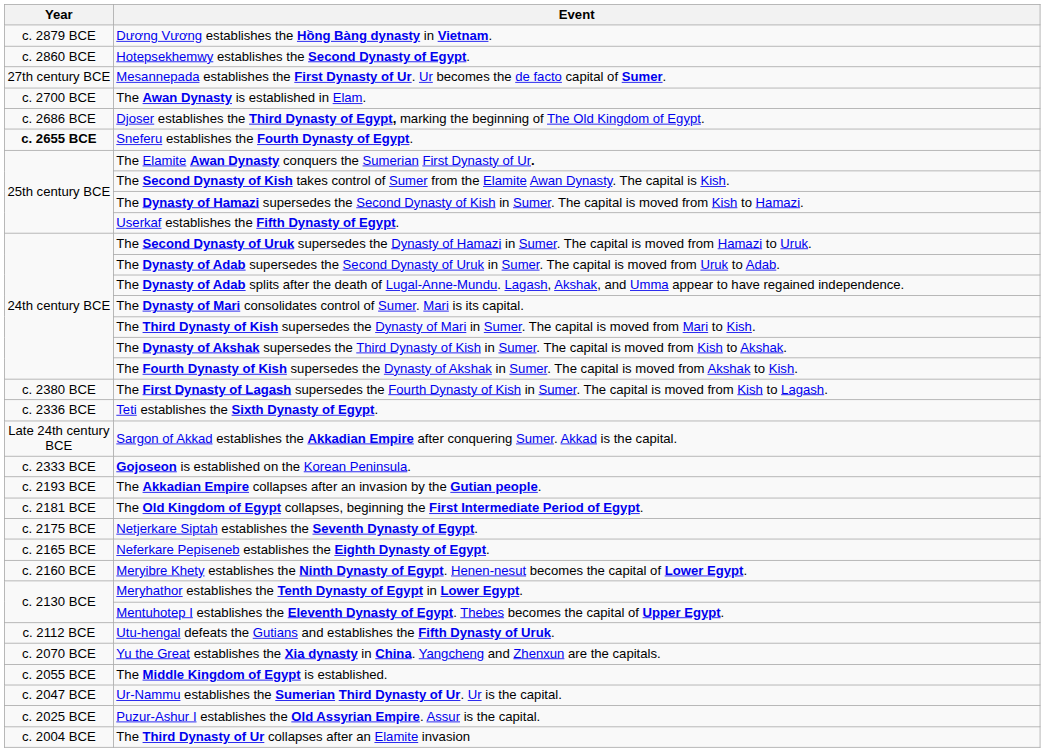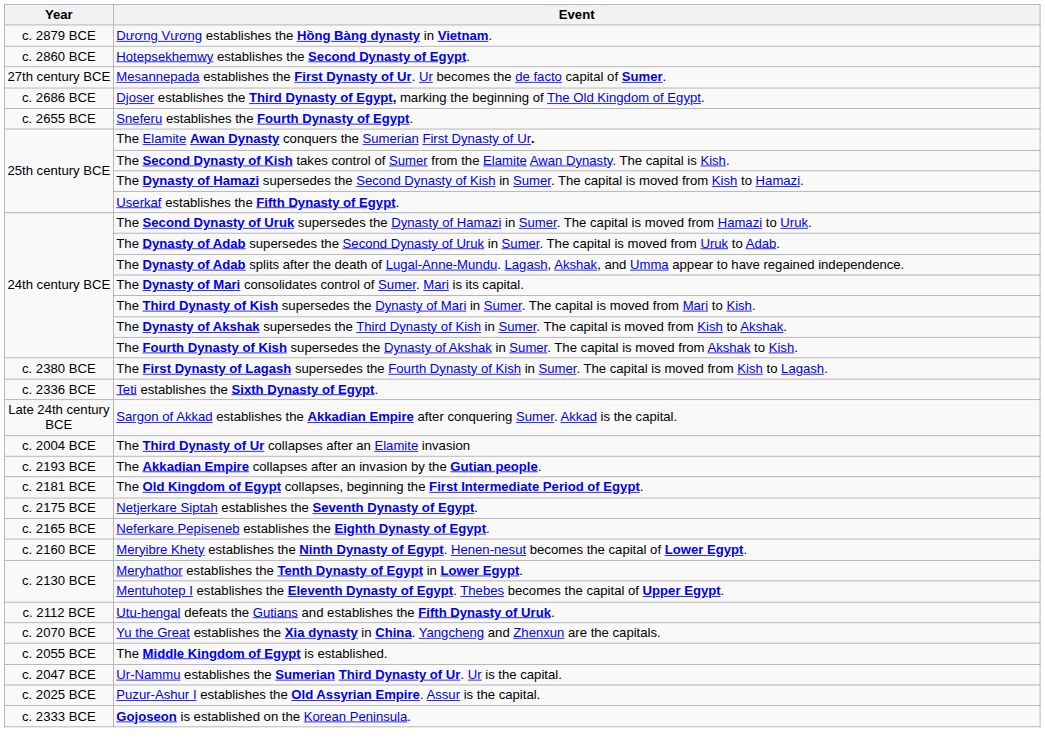 <table class=wikitable style="width:100%;">
 <tr>
 <th style="width:5%">Year</th>
 <th style="width:95%">Event</th>
 </tr>
 <tr>
 <td align=center>c. 2879 BCE</td>
 <td><a href='#'>Dương Vương</a> establishes the <strong><a href='#'>Hồng Bàng dynasty</a></strong> in <strong><a href='#'>Vietnam</a></strong>.</td>
 </tr>
 <tr>
 <td align=center>c. 2860 BCE</td>
 <td><a href='#'>Hotepsekhemwy</a> establishes the <strong><a href='#'>Second Dynasty of Egypt</a></strong>.</td>
 </tr>
 <tr>
 <td align=center>27th century BCE</td>
 <td><a href='#'>Mesannepada</a> establishes the <strong><a href='#'>First Dynasty of Ur</a></strong>. <a href='#'>Ur</a> becomes the <a href='#'>de facto</a> capital of <strong><a href='#'>Sumer</a></strong>.</td>
 </tr>
 <tr>
-<td align=center>c. 2700 BCE</td>
-<td>The <a href='#'><strong>Awan Dynasty</strong></a> is established in <a href='#'>Elam</a>.</td>
-</tr>
-<tr>
 <td align=center>c. 2686 BCE</td>
 <td><a href='#'>Djoser</a> establishes the <strong><a href='#'>Third Dynasty of Egypt</a>,</strong> marking the beginning of <a href='#'>The Old Kingdom of Egypt</a>.</td>
 </tr>
 <tr>
-<td align=center><strong>c. 2655 BCE</strong></td>
+<td align=center>c. 2655 BCE</td>
 <td><a href='#'>Sneferu</a> establishes the <strong><a href='#'>Fourth Dynasty of Egypt</a></strong>.</td>
 </tr>
 <tr>
 <td rowspan="4">25th century BCE</td>
 <td>The <a href='#'>Elamite</a> <strong><a href='#'>Awan Dynasty</a></strong> conquers the <a href='#'>Sumerian</a> <a href='#'>First Dynasty of Ur</a><strong>.</strong></td>
 </tr>
 <tr>
 <td>The <strong><a href='#'>Second Dynasty of Kish</a></strong> takes control of <a href='#'>Sumer</a> from the <a href='#'>Elamite</a> <a href='#'>Awan Dynasty</a>. The capital is <a href='#'>Kish</a>.</td>
 </tr>
 <tr>
 <td>The <strong><a href='#'>Dynasty of Hamazi</a></strong> supersedes the <a href='#'>Second Dynasty of Kish</a> in <a href='#'>Sumer</a>. The capital is moved from <a href='#'>Kish</a> to <a href='#'>Hamazi</a>.</td>
 </tr>
 <tr>
 <td><a href='#'>Userkaf</a> establishes the <strong><a href='#'>Fifth Dynasty of Egypt</a></strong>.</td>
 </tr>
 <tr>
 <td rowspan="7">24th century BCE</td>
 <td>The <strong><a href='#'>Second Dynasty of Uruk</a></strong> supersedes the <a href='#'>Dynasty of Hamazi</a> in <a href='#'>Sumer</a>. The capital is moved from <a href='#'>Hamazi</a> to <a href='#'>Uruk</a>.</td>
 </tr>
 <tr>
 <td>The <strong><a href='#'>Dynasty of Adab</a></strong> supersedes the <a href='#'>Second Dynasty of Uruk</a> in <a href='#'>Sumer</a>. The capital is moved from <a href='#'>Uruk</a> to <a href='#'>Adab</a>.</td>
 </tr>
 <tr>
 <td>The <strong><a href='#'>Dynasty of Adab</a></strong> splits after the death of <a href='#'>Lugal-Anne-Mundu</a>. <a href='#'>Lagash</a>, <a href='#'>Akshak</a>, and <a href='#'>Umma</a> appear to have regained independence.</td>
 </tr>
 <tr>
 <td>The <strong><a href='#'>Dynasty of Mari</a></strong> consolidates control of <a href='#'>Sumer</a>. <a href='#'>Mari</a> is its capital.</td>
 </tr>
 <tr>
 <td>The <strong><a href='#'>Third Dynasty of Kish</a></strong> supersedes the <a href='#'>Dynasty of Mari</a> in <a href='#'>Sumer</a>. The capital is moved from <a href='#'>Mari</a> to <a href='#'>Kish</a>.</td>
 </tr>
 <tr>
 <td>The <strong><a href='#'>Dynasty of Akshak</a></strong> supersedes the <a href='#'>Third Dynasty of Kish</a> in <a href='#'>Sumer</a>. The capital is moved from <a href='#'>Kish</a> to <a href='#'>Akshak</a>.</td>
 </tr>
 <tr>
 <td>The <strong><a href='#'>Fourth Dynasty of Kish</a></strong> supersedes the <a href='#'>Dynasty of Akshak</a> in <a href='#'>Sumer</a>. The capital is moved from <a href='#'>Akshak</a> to <a href='#'>Kish</a>.</td>
 </tr>
 <tr>
 <td align=center>c. 2380 BCE</td>
 <td>The <strong><a href='#'>First Dynasty of Lagash</a></strong> supersedes the <a href='#'>Fourth Dynasty of Kish</a> in <a href='#'>Sumer</a>. The capital is moved from <a href='#'>Kish</a> to <a href='#'>Lagash</a>.</td>
 </tr>
 <tr>
 <td align=center>c. 2336 BCE</td>
 <td><a href='#'>Teti</a> establishes the <strong><a href='#'>Sixth Dynasty of Egypt</a></strong>.</td>
 </tr>
 <tr>
 <td align=center>Late 24th century BCE</td>
 <td><a href='#'>Sargon of Akkad</a> establishes the <strong><a href='#'>Akkadian Empire</a></strong> after conquering <a href='#'>Sumer</a>. <a href='#'>Akkad</a> is the capital.</td>
 </tr>
 <tr>
-<td align=center>c. 2333 BCE</td>
-<td><strong><a href='#'>Gojoseon</a></strong> is established on the <a href='#'>Korean Peninsula</a>.</td>
+<td align=center>c. 2004 BCE</td>
+<td>The <strong><a href='#'>Third Dynasty of Ur</a></strong> collapses after an <a href='#'>Elamite</a> invasion</td>
 </tr>
 <tr>
 <td align=center>c. 2193 BCE</td>
 <td>The <strong><a href='#'>Akkadian Empire</a></strong> collapses after an invasion by the <strong><a href='#'>Gutian people</a></strong>.</td>
 </tr>
 <tr>
 <td align=center>c. 2181 BCE</td>
 <td>The <strong><a href='#'>Old Kingdom of Egypt</a></strong> collapses, beginning the <strong><a href='#'>First Intermediate Period of Egypt</a></strong>.</td>
 </tr>
 <tr>
 <td align=center>c. 2175 BCE</td>
 <td><a href='#'>Netjerkare Siptah</a> establishes the <strong><a href='#'>Seventh Dynasty of Egypt</a></strong>.</td>
 </tr>
 <tr>
 <td align=center>c. 2165 BCE</td>
 <td><a href='#'>Neferkare Pepiseneb</a> establishes the <strong><a href='#'>Eighth Dynasty of Egypt</a></strong>.</td>
 </tr>
 <tr>
 <td align=center>c. 2160 BCE</td>
 <td><a href='#'>Meryibre Khety</a> establishes the <strong><a href='#'>Ninth Dynasty of Egypt</a></strong>. <a href='#'>Henen-nesut</a> becomes the capital of <strong><a href='#'>Lower Egypt</a></strong>.</td>
 </tr>
 <tr>
 <td align=center rowspan=2>c. 2130 BCE</td>
 <td><a href='#'>Meryhathor</a> establishes the <strong><a href='#'>Tenth Dynasty of Egypt</a></strong> in <strong><a href='#'>Lower Egypt</a></strong>.</td>
 </tr>
 <tr>
 <td><a href='#'>Mentuhotep I</a> establishes the <strong><a href='#'>Eleventh Dynasty of Egypt</a></strong>. <a href='#'>Thebes</a> becomes the capital of <strong><a href='#'>Upper Egypt</a></strong>.</td>
 </tr>
 <tr>
 <td align=center>c. 2112 BCE</td>
 <td><a href='#'>Utu-hengal</a> defeats the <a href='#'>Gutians</a> and establishes the <a href='#'><strong>Fifth Dynasty of Uruk</strong></a>.</td>
 </tr>
 <tr>
 <td align=center>c. 2070 BCE</td>
 <td><a href='#'>Yu the Great</a> establishes the <strong><a href='#'>Xia dynasty</a></strong> in <strong><a href='#'>China</a></strong>. <a href='#'>Yangcheng</a> and <a href='#'>Zhenxun</a> are the capitals.</td>
 </tr>
 <tr>
 <td align=center>c. 2055 BCE</td>
 <td>The <strong><a href='#'>Middle Kingdom of Egypt</a></strong> is established.</td>
 </tr>
 <tr>
 <td align=center>c. 2047 BCE</td>
 <td><a href='#'>Ur-Nammu</a> establishes the <strong><a href='#'>Sumerian</a> <a href='#'>Third Dynasty of Ur</a></strong>. <a href='#'>Ur</a> is the capital.</td>
 </tr>
 <tr>
 <td align=center>c. 2025 BCE</td>
 <td><a href='#'>Puzur-Ashur I</a> establishes the <strong><a href='#'>Old Assyrian Empire</a></strong>. <a href='#'>Assur</a> is the capital.</td>
 </tr>
 <tr>
-<td align=center>c. 2004 BCE</td>
-<td>The <strong><a href='#'>Third Dynasty of Ur</a></strong> collapses after an <a href='#'>Elamite</a> invasion</td>
+<td align=center>c. 2333 BCE</td>
+<td><strong><a href='#'>Gojoseon</a></strong> is established on the <a href='#'>Korean Peninsula</a>.</td>
 </tr>
 </table>
